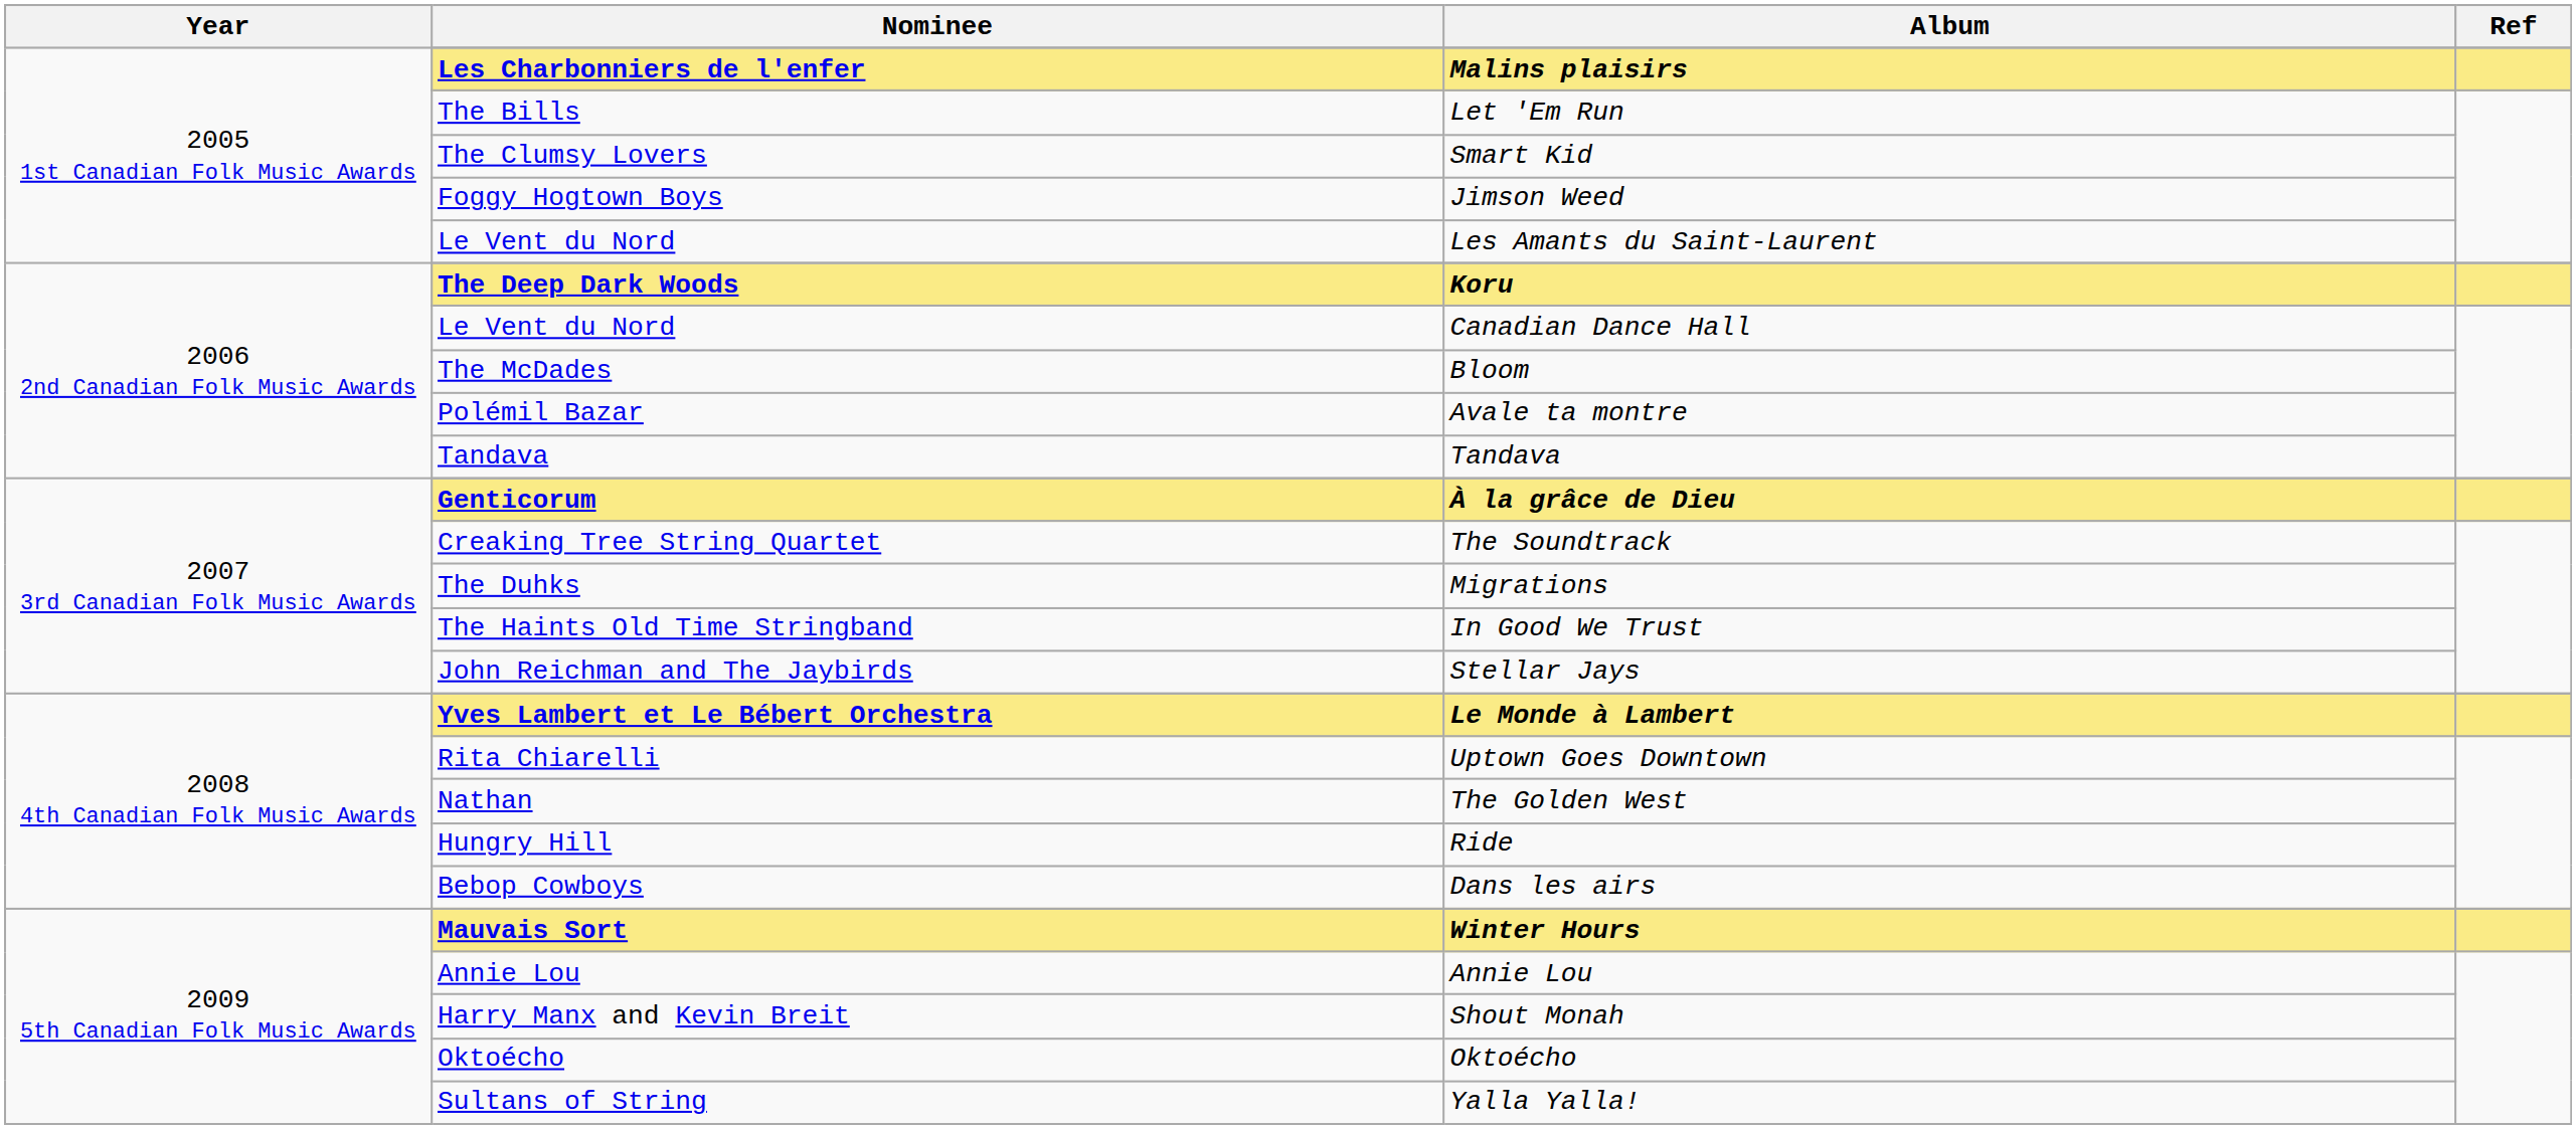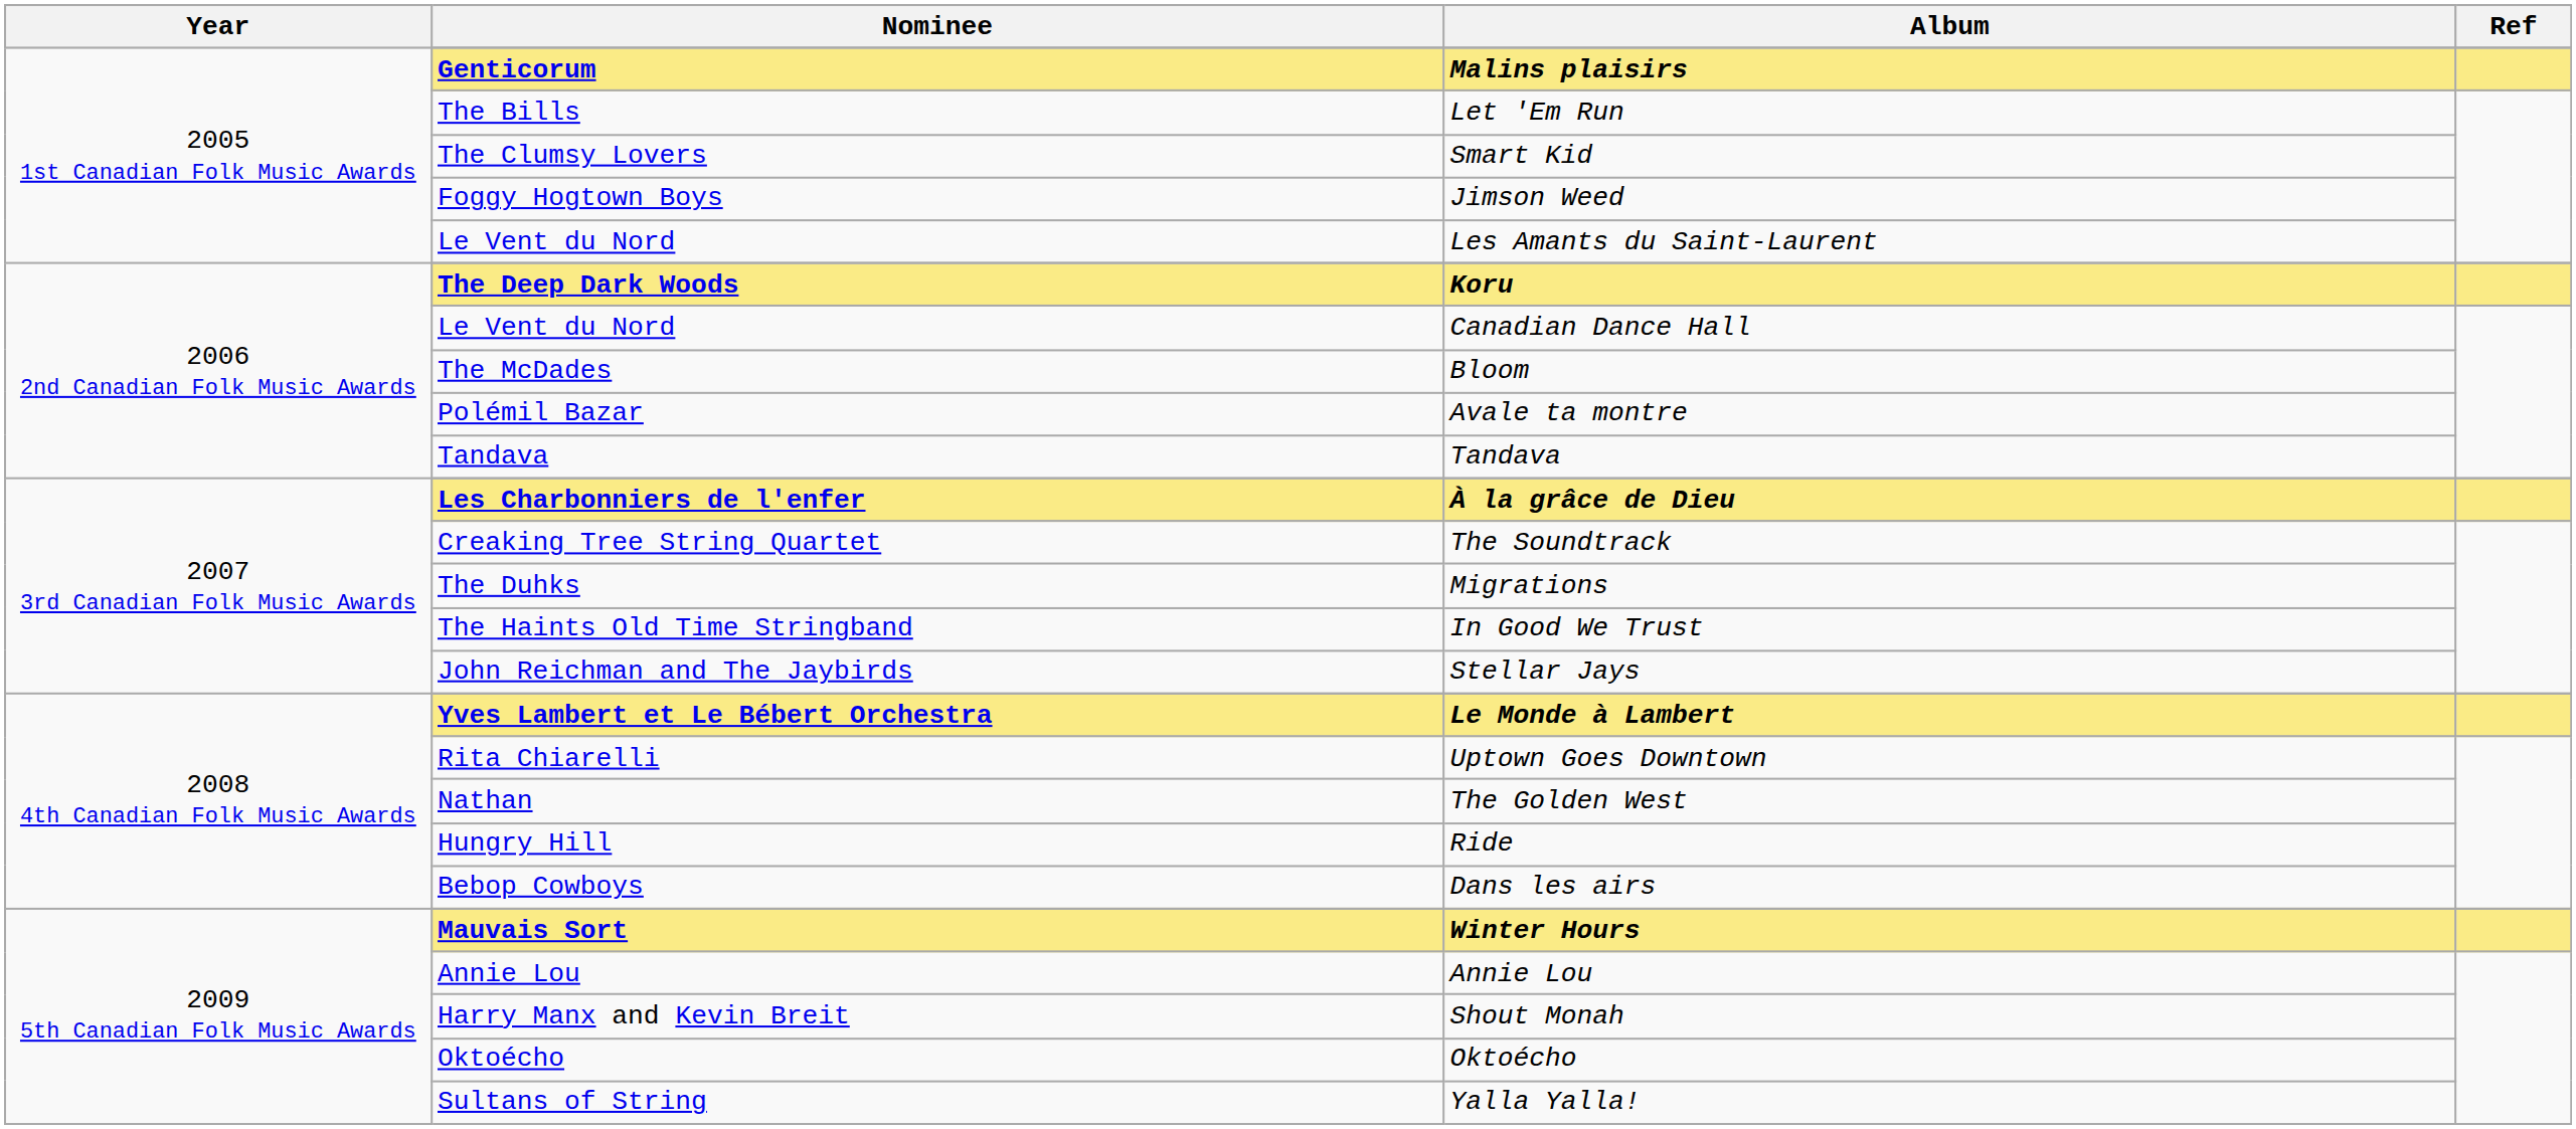 <table class="wikitable" style="width:100%;">
 <tr style="background:#bebebe;">
 <th style="width:8%;">Year</th>
 <th style="width:19%;">Nominee</th>
 <th style="width:19%;">Album</th>
 <th style="width:2%;">Ref</th>
 </tr>
 <tr>
 <td rowspan="6" align="center">2005 <br> <small><a href='#'>1st Canadian Folk Music Awards</a></small></td>
 </tr>
 <tr style="background:#FAEB86;">
-<td><strong><a href='#'>Les Charbonniers de l'enfer</a></strong></td>
+<td><strong><a href='#'>Genticorum</a></strong></td>
 <td><strong><em>Malins plaisirs</em></strong></td>
 <td></td>
 </tr>
 <tr>
 <td><a href='#'>The Bills</a></td>
 <td><em>Let 'Em Run</em></td>
 <td rowspan=4></td>
 </tr>
 <tr>
 <td><a href='#'>The Clumsy Lovers</a></td>
 <td><em>Smart Kid</em></td>
 </tr>
 <tr>
 <td><a href='#'>Foggy Hogtown Boys</a></td>
 <td><em>Jimson Weed</em></td>
 </tr>
 <tr>
 <td><a href='#'>Le Vent du Nord</a></td>
 <td><em>Les Amants du Saint-Laurent</em></td>
 </tr>
 <tr>
 <td rowspan="6" align="center">2006 <br> <small><a href='#'>2nd Canadian Folk Music Awards</a></small></td>
 </tr>
 <tr style="background:#FAEB86;">
 <td><strong><a href='#'>The Deep Dark Woods</a></strong></td>
 <td><strong><em>Koru</em></strong></td>
 <td></td>
 </tr>
 <tr>
 <td><a href='#'>Le Vent du Nord</a></td>
 <td><em>Canadian Dance Hall</em></td>
 <td rowspan=4></td>
 </tr>
 <tr>
 <td><a href='#'>The McDades</a></td>
 <td><em>Bloom</em></td>
 </tr>
 <tr>
 <td><a href='#'>Polémil Bazar</a></td>
 <td><em>Avale ta montre</em></td>
 </tr>
 <tr>
 <td><a href='#'>Tandava</a></td>
 <td><em>Tandava</em></td>
 </tr>
 <tr>
 <td rowspan="6" align="center">2007 <br> <small><a href='#'>3rd Canadian Folk Music Awards</a></small></td>
 </tr>
 <tr style="background:#FAEB86;">
-<td><strong><a href='#'>Genticorum</a></strong></td>
+<td><strong><a href='#'>Les Charbonniers de l'enfer</a></strong></td>
 <td><strong><em>À la grâce de Dieu</em></strong></td>
 <td></td>
 </tr>
 <tr>
 <td><a href='#'>Creaking Tree String Quartet</a></td>
 <td><em>The Soundtrack</em></td>
 <td rowspan=4></td>
 </tr>
 <tr>
 <td><a href='#'>The Duhks</a></td>
 <td><em>Migrations</em></td>
 </tr>
 <tr>
 <td><a href='#'>The Haints Old Time Stringband</a></td>
 <td><em>In Good We Trust</em></td>
 </tr>
 <tr>
 <td><a href='#'>John Reichman and The Jaybirds</a></td>
 <td><em>Stellar Jays</em></td>
 </tr>
 <tr>
 <td rowspan="6" align="center">2008 <br> <small><a href='#'>4th Canadian Folk Music Awards</a></small></td>
 </tr>
 <tr style="background:#FAEB86;">
 <td><strong><a href='#'>Yves Lambert et Le Bébert Orchestra</a></strong></td>
 <td><strong><em>Le Monde à Lambert</em></strong></td>
 <td></td>
 </tr>
 <tr>
 <td><a href='#'>Rita Chiarelli</a></td>
 <td><em>Uptown Goes Downtown</em></td>
 <td rowspan=4></td>
 </tr>
 <tr>
 <td><a href='#'>Nathan</a></td>
 <td><em>The Golden West</em></td>
 </tr>
 <tr>
 <td><a href='#'>Hungry Hill</a></td>
 <td><em>Ride</em></td>
 </tr>
 <tr>
 <td><a href='#'>Bebop Cowboys</a></td>
 <td><em>Dans les airs</em></td>
 </tr>
 <tr>
 <td rowspan="6" align="center">2009 <br> <small><a href='#'>5th Canadian Folk Music Awards</a></small></td>
 </tr>
 <tr style="background:#FAEB86;">
 <td><strong><a href='#'>Mauvais Sort</a></strong></td>
 <td><strong><em>Winter Hours</em></strong></td>
 <td></td>
 </tr>
 <tr>
 <td><a href='#'>Annie Lou</a></td>
 <td><em>Annie Lou</em></td>
 <td rowspan=4></td>
 </tr>
 <tr>
 <td><a href='#'>Harry Manx</a> and <a href='#'>Kevin Breit</a></td>
 <td><em>Shout Monah</em></td>
 </tr>
 <tr>
 <td><a href='#'>Oktoécho</a></td>
 <td><em>Oktoécho</em></td>
 </tr>
 <tr>
 <td><a href='#'>Sultans of String</a></td>
 <td><em>Yalla Yalla!</em></td>
 </tr>
 </table>
